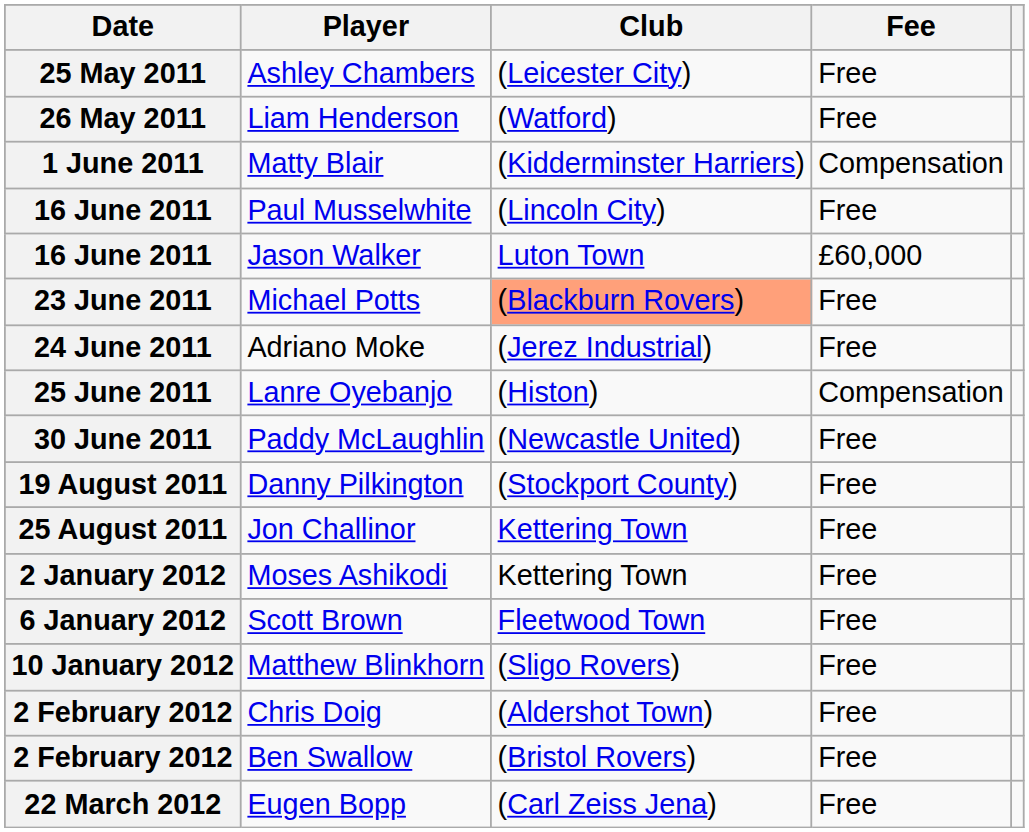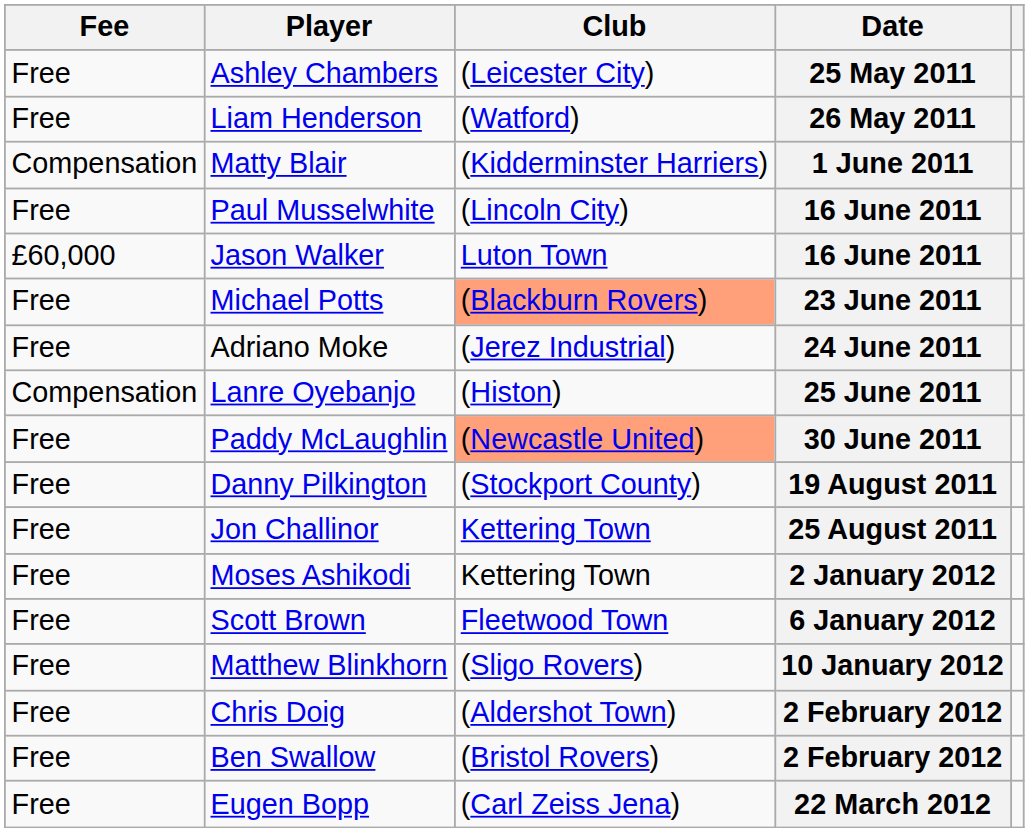 <table class="wikitable plainrowheaders">
 <tr>
-<th scope=col>Date</th>
+<th scope=col>Fee</th>
 <th scope=col>Player</th>
 <th scope=col>Club</th>
-<th scope=col>Fee</th>
+<th scope=col>Date</th>
 <th scope=col class=unsortable></th>
 </tr>
 <tr>
-<th scope=row>25 May 2011</th>
+<td>Free</td>
 <td><a href='#'>Ashley Chambers</a></td>
 <td>(<a href='#'>Leicester City</a>)</td>
-<td>Free</td>
+<th scope=row>25 May 2011</th>
 <td style="text-align:center;"></td>
 </tr>
 <tr>
-<th scope=row>26 May 2011</th>
+<td>Free</td>
 <td><a href='#'>Liam Henderson</a></td>
 <td>(<a href='#'>Watford</a>)</td>
-<td>Free</td>
+<th scope=row>26 May 2011</th>
 <td style="text-align:center;"></td>
 </tr>
 <tr>
-<th scope=row>1 June 2011</th>
+<td>Compensation</td>
 <td><a href='#'>Matty Blair</a></td>
 <td>(<a href='#'>Kidderminster Harriers</a>)</td>
-<td>Compensation</td>
+<th scope=row>1 June 2011</th>
 <td style="text-align:center;"></td>
 </tr>
 <tr>
-<th scope=row>16 June 2011</th>
+<td>Free</td>
 <td><a href='#'>Paul Musselwhite</a></td>
 <td>(<a href='#'>Lincoln City</a>)</td>
-<td>Free</td>
+<th scope=row>16 June 2011</th>
 <td style="text-align:center;"></td>
 </tr>
 <tr>
-<th scope=row>16 June 2011</th>
+<td>£60,000</td>
 <td><a href='#'>Jason Walker</a></td>
 <td><a href='#'>Luton Town</a></td>
-<td>£60,000</td>
+<th scope=row>16 June 2011</th>
 <td style="text-align:center;"></td>
 </tr>
 <tr>
-<th scope=row>23 June 2011</th>
+<td>Free</td>
 <td><a href='#'>Michael Potts</a></td>
 <td style="background: lightsalmon;">(<a href='#'>Blackburn Rovers</a>)</td>
-<td>Free</td>
+<th scope=row>23 June 2011</th>
 <td style="text-align:center;"></td>
 </tr>
 <tr>
-<th scope=row>24 June 2011</th>
+<td>Free</td>
 <td>Adriano Moke</td>
 <td>(<a href='#'>Jerez Industrial</a>)</td>
-<td>Free</td>
+<th scope=row>24 June 2011</th>
 <td style="text-align:center;"></td>
 </tr>
 <tr>
-<th scope=row>25 June 2011</th>
+<td>Compensation</td>
 <td><a href='#'>Lanre Oyebanjo</a></td>
 <td>(<a href='#'>Histon</a>)</td>
-<td>Compensation</td>
+<th scope=row>25 June 2011</th>
 <td style="text-align:center;"></td>
 </tr>
 <tr>
+<td>Free</td>
+<td><a href='#'>Paddy McLaughlin</a></td>
+<td style="background: lightsalmon;">(<a href='#'>Newcastle United</a>)</td>
 <th scope=row>30 June 2011</th>
-<td><a href='#'>Paddy McLaughlin</a></td>
-<td>(<a href='#'>Newcastle United</a>)</td>
-<td>Free</td>
 <td style="text-align:center;"></td>
 </tr>
 <tr>
-<th scope=row>19 August 2011</th>
+<td>Free</td>
 <td><a href='#'>Danny Pilkington</a></td>
 <td>(<a href='#'>Stockport County</a>)</td>
-<td>Free</td>
+<th scope=row>19 August 2011</th>
 <td style="text-align:center;"></td>
 </tr>
 <tr>
-<th scope=row>25 August 2011</th>
+<td>Free</td>
 <td><a href='#'>Jon Challinor</a></td>
 <td><a href='#'>Kettering Town</a></td>
-<td>Free</td>
+<th scope=row>25 August 2011</th>
 <td style="text-align:center;"></td>
 </tr>
 <tr>
-<th scope=row>2 January 2012</th>
+<td>Free</td>
 <td><a href='#'>Moses Ashikodi</a></td>
 <td>Kettering Town</td>
-<td>Free</td>
+<th scope=row>2 January 2012</th>
 <td style="text-align:center;"></td>
 </tr>
 <tr>
-<th scope=row>6 January 2012</th>
+<td>Free</td>
 <td><a href='#'>Scott Brown</a></td>
 <td><a href='#'>Fleetwood Town</a></td>
-<td>Free</td>
+<th scope=row>6 January 2012</th>
 <td style="text-align:center;"></td>
 </tr>
 <tr>
-<th scope=row>10 January 2012</th>
+<td>Free</td>
 <td><a href='#'>Matthew Blinkhorn</a></td>
 <td>(<a href='#'>Sligo Rovers</a>)</td>
-<td>Free</td>
+<th scope=row>10 January 2012</th>
 <td style="text-align:center;"></td>
 </tr>
 <tr>
-<th scope=row>2 February 2012</th>
+<td>Free</td>
 <td><a href='#'>Chris Doig</a></td>
 <td>(<a href='#'>Aldershot Town</a>)</td>
-<td>Free</td>
+<th scope=row>2 February 2012</th>
 <td style="text-align:center;"></td>
 </tr>
 <tr>
-<th scope=row>2 February 2012</th>
+<td>Free</td>
 <td><a href='#'>Ben Swallow</a></td>
 <td>(<a href='#'>Bristol Rovers</a>)</td>
-<td>Free</td>
+<th scope=row>2 February 2012</th>
 <td style="text-align:center;"></td>
 </tr>
 <tr>
-<th scope=row>22 March 2012</th>
+<td>Free</td>
 <td><a href='#'>Eugen Bopp</a></td>
 <td>(<a href='#'>Carl Zeiss Jena</a>)</td>
-<td>Free</td>
+<th scope=row>22 March 2012</th>
 <td style="text-align:center;"></td>
 </tr>
 </table>
